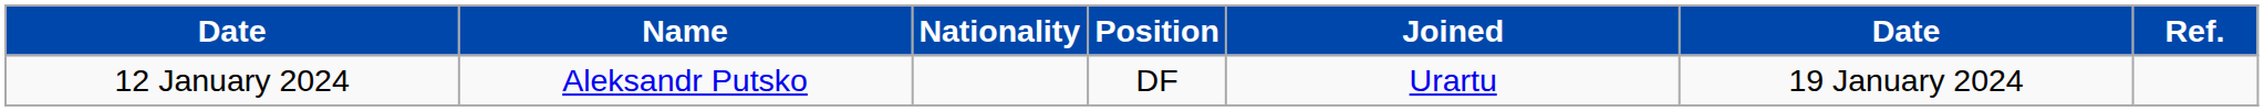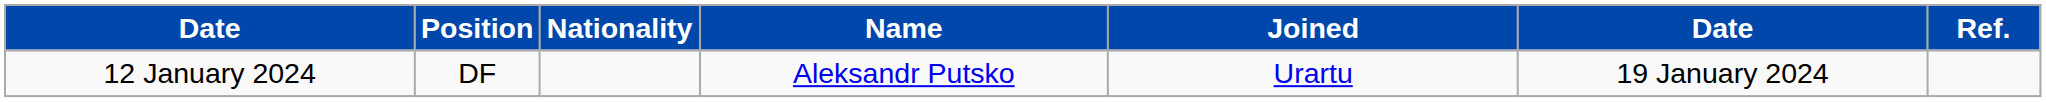 <table class="wikitable"  style="text-align:center; font-size:90%; ">
 <tr>
 <th style="background:#0047AB; color:#FFFFFF; width:200px;">Date</th>
+<th style="background:#0047AB; color:#FFFFFF; width:50px;">Position</th>
+<th style="background:#0047AB; color:#FFFFFF; width:50px;">Nationality</th>
 <th style="background:#0047AB; color:#FFFFFF; width:200px;">Name</th>
-<th style="background:#0047AB; color:#FFFFFF; width:50px;">Nationality</th>
-<th style="background:#0047AB; color:#FFFFFF; width:50px;">Position</th>
 <th style="background:#0047AB; color:#FFFFFF; width:200px;">Joined</th>
 <th style="background:#0047AB; color:#FFFFFF; width:200px;">Date</th>
 <th style="background:#0047AB; color:#FFFFFF; width:50px;">Ref.</th>
 </tr>
 <tr>
 <td>12 January 2024</td>
+<td>DF</td>
+<td></td>
 <td><a href='#'>Aleksandr Putsko</a></td>
-<td></td>
-<td>DF</td>
 <td><a href='#'>Urartu</a></td>
 <td>19 January 2024</td>
 <td></td>
 </tr>
 </table>
